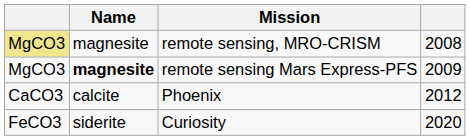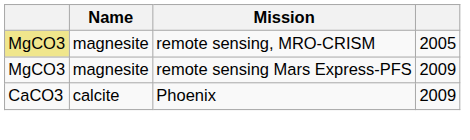 <table class="wikitable">
 <tr>
 <th></th>
 <th>Name</th>
 <th>Mission</th>
 <th></th>
 </tr>
 <tr>
 <td style="background: khaki;">MgCO3</td>
 <td>magnesite</td>
 <td>remote sensing, MRO-CRISM</td>
-<td>2008</td>
+<td>2005</td>
 </tr>
 <tr>
 <td>MgCO3</td>
-<td><strong>magnesite</strong></td>
+<td>magnesite</td>
 <td>remote sensing Mars Express-PFS</td>
 <td>2009</td>
 </tr>
 <tr>
 <td>CaCO3</td>
 <td>calcite</td>
 <td>Phoenix</td>
-<td>2012</td>
-</tr>
-<tr>
-<td>FeCO3</td>
-<td>siderite</td>
-<td>Curiosity</td>
-<td>2020</td>
+<td>2009</td>
 </tr>
 </table>
